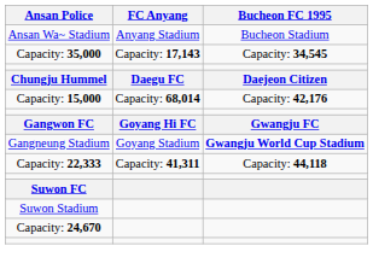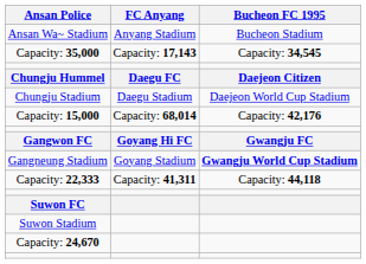 <table class="wikitable" style="text-align:center">
 <tr>
 <th><a href='#'>Ansan Police</a></th>
 <th><a href='#'>FC Anyang</a></th>
 <th><a href='#'>Bucheon FC 1995</a></th>
 </tr>
 <tr>
 <td><a href='#'>Ansan Wa~ Stadium</a></td>
 <td><a href='#'>Anyang Stadium</a></td>
 <td><a href='#'>Bucheon Stadium</a></td>
 </tr>
 <tr>
 <td>Capacity: <strong>35,000</strong></td>
 <td>Capacity: <strong>17,143</strong></td>
 <td>Capacity: <strong>34,545</strong></td>
 </tr>
 <tr>
 <td></td>
 <td></td>
 <td></td>
 </tr>
 <tr>
 <th><a href='#'>Chungju Hummel</a></th>
 <th><a href='#'>Daegu FC</a></th>
 <th><a href='#'>Daejeon Citizen</a></th>
+</tr>
+<tr>
+<td><a href='#'>Chungju Stadium</a></td>
+<td><a href='#'>Daegu Stadium</a></td>
+<td><a href='#'>Daejeon World Cup Stadium</a></td>
 </tr>
 <tr>
 <td>Capacity: <strong>15,000</strong></td>
 <td>Capacity: <strong>68,014</strong></td>
 <td>Capacity: <strong>42,176</strong></td>
 </tr>
 <tr>
 <td></td>
 <td></td>
 <td></td>
 </tr>
 <tr>
 <th><a href='#'>Gangwon FC</a></th>
 <th><a href='#'>Goyang Hi FC</a></th>
 <th><a href='#'>Gwangju FC</a></th>
 </tr>
 <tr>
 <td><a href='#'>Gangneung Stadium</a></td>
 <td><a href='#'>Goyang Stadium</a></td>
 <td><strong><a href='#'>Gwangju World Cup Stadium</a></strong></td>
 </tr>
 <tr>
 <td>Capacity: <strong>22,333</strong></td>
 <td>Capacity: <strong>41,311</strong></td>
 <td>Capacity: <strong>44,118</strong></td>
 </tr>
 <tr>
 <td></td>
 <td></td>
 <td></td>
 </tr>
 <tr>
 <th><a href='#'>Suwon FC</a></th>
 <th></th>
 <th></th>
 </tr>
 <tr>
 <td><a href='#'>Suwon Stadium</a></td>
 <td></td>
 <td></td>
 </tr>
 <tr>
 <td>Capacity: <strong>24,670</strong></td>
 <td></td>
 <td></td>
 </tr>
 <tr>
 <td></td>
 <td></td>
 <td></td>
 </tr>
 </table>
